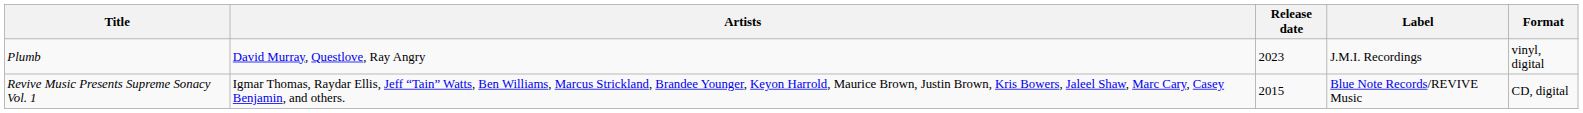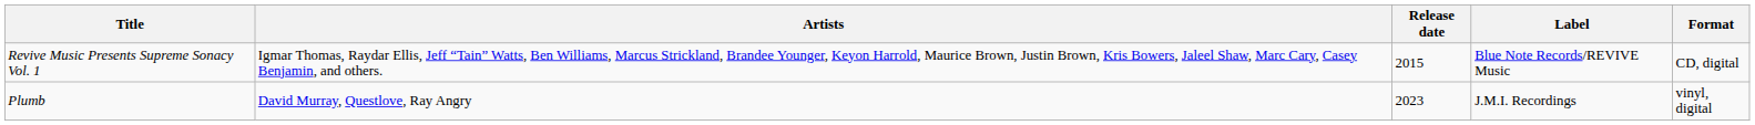 <table class="wikitable sortable">
 <tr>
 <th>Title</th>
 <th>Artists</th>
 <th>Release date</th>
 <th>Label</th>
 <th>Format</th>
 </tr>
 <tr>
+<td><em>Revive Music Presents Supreme Sonacy Vol. 1</em></td>
+<td>Igmar Thomas, Raydar Ellis, <a href='#'>Jeff “Tain” Watts</a>, <a href='#'>Ben Williams</a>, <a href='#'>Marcus Strickland</a>, <a href='#'>Brandee Younger</a>, <a href='#'>Keyon Harrold</a>, Maurice Brown, Justin Brown, <a href='#'>Kris Bowers</a>, <a href='#'>Jaleel Shaw</a>, <a href='#'>Marc Cary</a>, <a href='#'>Casey Benjamin</a>, and others.</td>
+<td>2015</td>
+<td><a href='#'>Blue Note Records</a>/REVIVE Music</td>
+<td>CD, digital</td>
+</tr>
+<tr>
 <td><em>Plumb</em></td>
 <td><a href='#'>David Murray</a>, <a href='#'>Questlove</a>, Ray Angry</td>
 <td>2023</td>
 <td>J.M.I. Recordings</td>
 <td>vinyl, digital</td>
 </tr>
-<tr>
-<td><em>Revive Music Presents Supreme Sonacy Vol. 1</em></td>
-<td>Igmar Thomas, Raydar Ellis, <a href='#'>Jeff “Tain” Watts</a>, <a href='#'>Ben Williams</a>, <a href='#'>Marcus Strickland</a>, <a href='#'>Brandee Younger</a>, <a href='#'>Keyon Harrold</a>, Maurice Brown, Justin Brown, <a href='#'>Kris Bowers</a>, <a href='#'>Jaleel Shaw</a>, <a href='#'>Marc Cary</a>, <a href='#'>Casey Benjamin</a>, and others.</td>
-<td>2015</td>
-<td><a href='#'>Blue Note Records</a>/REVIVE Music</td>
-<td>CD, digital</td>
-</tr>
 </table>
